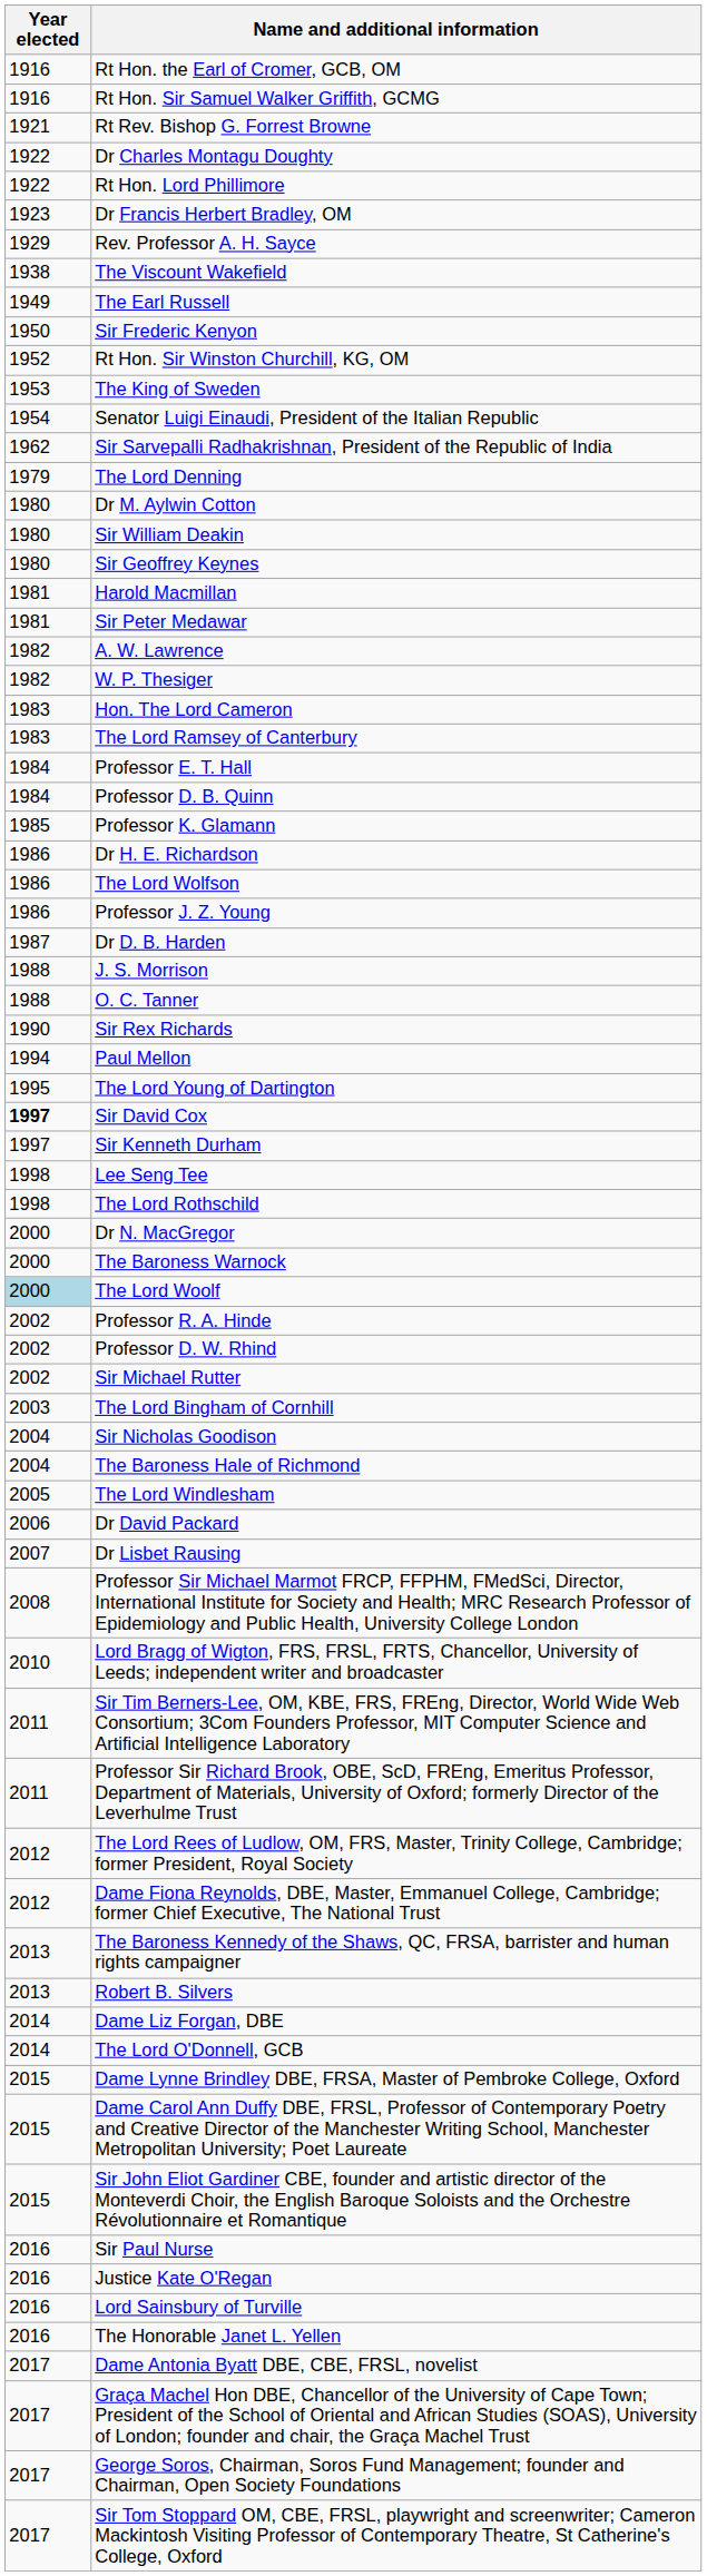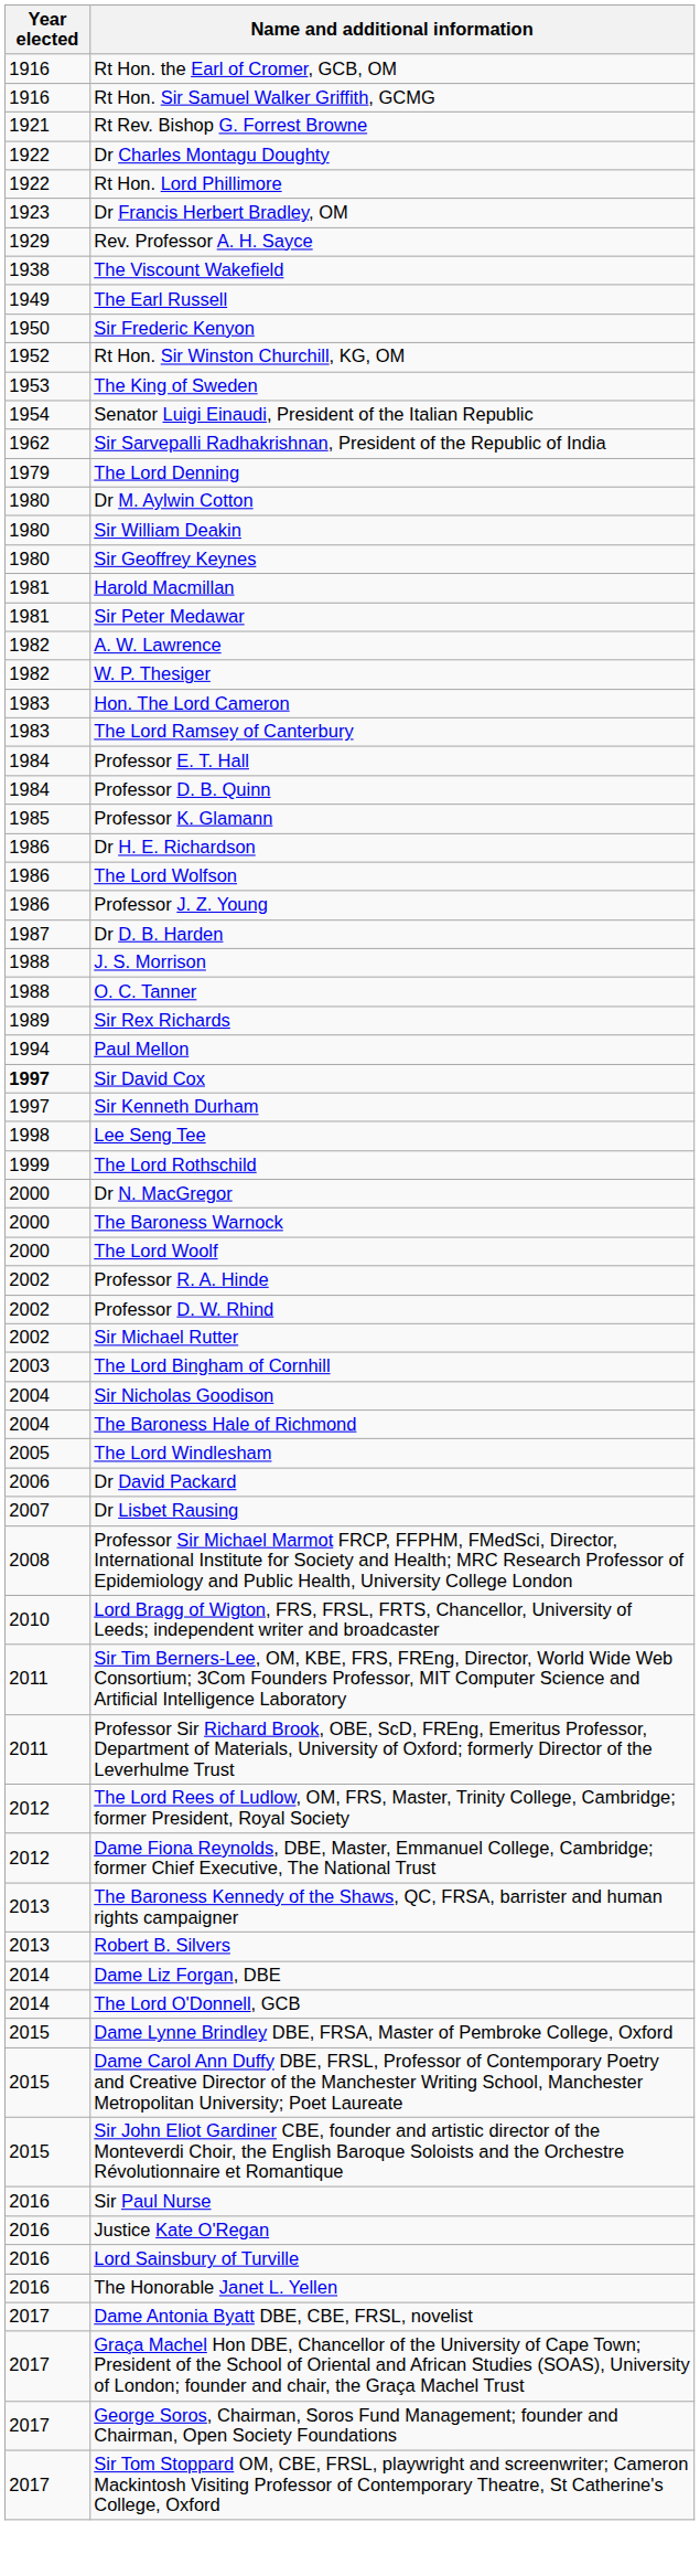 <table class="wikitable">
 <tr>
 <th>Year elected</th>
 <th>Name and additional information</th>
 </tr>
 <tr>
 <td>1916</td>
 <td>Rt Hon. the <a href='#'>Earl of Cromer</a>, GCB, OM</td>
 </tr>
 <tr>
 <td>1916</td>
 <td>Rt Hon. <a href='#'>Sir Samuel Walker Griffith</a>, GCMG</td>
 </tr>
 <tr>
 <td>1921</td>
 <td>Rt Rev. Bishop <a href='#'>G. Forrest Browne</a></td>
 </tr>
 <tr>
 <td>1922</td>
 <td>Dr <a href='#'>Charles Montagu Doughty</a></td>
 </tr>
 <tr>
 <td>1922</td>
 <td>Rt Hon. <a href='#'>Lord Phillimore</a></td>
 </tr>
 <tr>
 <td>1923</td>
 <td>Dr <a href='#'>Francis Herbert Bradley</a>, OM</td>
 </tr>
 <tr>
 <td>1929</td>
 <td>Rev. Professor <a href='#'>A. H. Sayce</a></td>
 </tr>
 <tr>
 <td>1938</td>
 <td><a href='#'>The Viscount Wakefield</a></td>
 </tr>
 <tr>
 <td>1949</td>
 <td><a href='#'>The Earl Russell</a></td>
 </tr>
 <tr>
 <td>1950</td>
 <td><a href='#'>Sir Frederic Kenyon</a></td>
 </tr>
 <tr>
 <td>1952</td>
 <td>Rt Hon. <a href='#'>Sir Winston Churchill</a>, KG, OM</td>
 </tr>
 <tr>
 <td>1953</td>
 <td><a href='#'>The King of Sweden</a></td>
 </tr>
 <tr>
 <td>1954</td>
 <td>Senator <a href='#'>Luigi Einaudi</a>, President of the Italian Republic</td>
 </tr>
 <tr>
 <td>1962</td>
 <td><a href='#'>Sir Sarvepalli Radhakrishnan</a>, President of the Republic of India</td>
 </tr>
 <tr>
 <td>1979</td>
 <td><a href='#'>The Lord Denning</a></td>
 </tr>
 <tr>
 <td>1980</td>
 <td>Dr <a href='#'>M. Aylwin Cotton</a></td>
 </tr>
 <tr>
 <td>1980</td>
 <td><a href='#'>Sir William Deakin</a></td>
 </tr>
 <tr>
 <td>1980</td>
 <td><a href='#'>Sir Geoffrey Keynes</a></td>
 </tr>
 <tr>
 <td>1981</td>
 <td><a href='#'>Harold Macmillan</a></td>
 </tr>
 <tr>
 <td>1981</td>
 <td><a href='#'>Sir Peter Medawar</a></td>
 </tr>
 <tr>
 <td>1982</td>
 <td><a href='#'>A. W. Lawrence</a></td>
 </tr>
 <tr>
 <td>1982</td>
 <td><a href='#'>W. P. Thesiger</a></td>
 </tr>
 <tr>
 <td>1983</td>
 <td><a href='#'>Hon. The Lord Cameron</a></td>
 </tr>
 <tr>
 <td>1983</td>
 <td><a href='#'>The Lord Ramsey of Canterbury</a></td>
 </tr>
 <tr>
 <td>1984</td>
 <td>Professor <a href='#'>E. T. Hall</a></td>
 </tr>
 <tr>
 <td>1984</td>
 <td>Professor <a href='#'>D. B. Quinn</a></td>
 </tr>
 <tr>
 <td>1985</td>
 <td>Professor <a href='#'>K. Glamann</a></td>
 </tr>
 <tr>
 <td>1986</td>
 <td>Dr <a href='#'>H. E. Richardson</a></td>
 </tr>
 <tr>
 <td>1986</td>
 <td><a href='#'>The Lord Wolfson</a></td>
 </tr>
 <tr>
 <td>1986</td>
 <td>Professor <a href='#'>J. Z. Young</a></td>
 </tr>
 <tr>
 <td>1987</td>
 <td>Dr <a href='#'>D. B. Harden</a></td>
 </tr>
 <tr>
 <td>1988</td>
 <td><a href='#'>J. S. Morrison</a></td>
 </tr>
 <tr>
 <td>1988</td>
 <td><a href='#'>O. C. Tanner</a></td>
 </tr>
 <tr>
-<td>1990</td>
+<td>1989</td>
 <td><a href='#'>Sir Rex Richards</a></td>
 </tr>
 <tr>
 <td>1994</td>
 <td><a href='#'>Paul Mellon</a></td>
-</tr>
-<tr>
-<td>1995</td>
-<td><a href='#'>The Lord Young of Dartington</a></td>
 </tr>
 <tr>
 <td><strong>1997</strong></td>
 <td><a href='#'>Sir David Cox</a></td>
 </tr>
 <tr>
 <td>1997</td>
 <td><a href='#'>Sir Kenneth Durham</a></td>
 </tr>
 <tr>
 <td>1998</td>
 <td><a href='#'>Lee Seng Tee</a></td>
 </tr>
 <tr>
-<td>1998</td>
+<td>1999</td>
 <td><a href='#'>The Lord Rothschild</a></td>
 </tr>
 <tr>
 <td>2000</td>
 <td>Dr <a href='#'>N. MacGregor</a></td>
 </tr>
 <tr>
 <td>2000</td>
 <td><a href='#'>The Baroness Warnock</a></td>
 </tr>
 <tr>
-<td style="background: lightblue;">2000</td>
+<td>2000</td>
 <td><a href='#'>The Lord Woolf</a></td>
 </tr>
 <tr>
 <td>2002</td>
 <td>Professor <a href='#'>R. A. Hinde</a></td>
 </tr>
 <tr>
 <td>2002</td>
 <td>Professor <a href='#'>D. W. Rhind</a></td>
 </tr>
 <tr>
 <td>2002</td>
 <td><a href='#'>Sir Michael Rutter</a></td>
 </tr>
 <tr>
 <td>2003</td>
 <td><a href='#'>The Lord Bingham of Cornhill</a></td>
 </tr>
 <tr>
 <td>2004</td>
 <td><a href='#'>Sir Nicholas Goodison</a></td>
 </tr>
 <tr>
 <td>2004</td>
 <td><a href='#'>The Baroness Hale of Richmond</a></td>
 </tr>
 <tr>
 <td>2005</td>
 <td><a href='#'>The Lord Windlesham</a></td>
 </tr>
 <tr>
 <td>2006</td>
 <td>Dr <a href='#'>David Packard</a></td>
 </tr>
 <tr>
 <td>2007</td>
 <td>Dr <a href='#'>Lisbet Rausing</a></td>
 </tr>
 <tr>
 <td>2008</td>
 <td>Professor <a href='#'>Sir Michael Marmot</a> FRCP, FFPHM, FMedSci, Director, International Institute for Society and Health; MRC Research Professor of Epidemiology and Public Health, University College London</td>
 </tr>
 <tr>
 <td>2010</td>
 <td><a href='#'>Lord Bragg of Wigton</a>, FRS, FRSL, FRTS, Chancellor, University of Leeds; independent writer and broadcaster</td>
 </tr>
 <tr>
 <td>2011</td>
 <td><a href='#'>Sir Tim Berners-Lee</a>, OM, KBE, FRS, FREng, Director, World Wide Web Consortium; 3Com Founders Professor, MIT Computer Science and Artificial Intelligence Laboratory</td>
 </tr>
 <tr>
 <td>2011</td>
 <td>Professor Sir <a href='#'>Richard Brook</a>, OBE, ScD, FREng, Emeritus Professor, Department of Materials, University of Oxford; formerly Director of the Leverhulme Trust</td>
 </tr>
 <tr>
 <td>2012</td>
 <td><a href='#'>The Lord Rees of Ludlow</a>, OM, FRS, Master, Trinity College, Cambridge; former President, Royal Society</td>
 </tr>
 <tr>
 <td>2012</td>
 <td><a href='#'>Dame Fiona Reynolds</a>, DBE, Master, Emmanuel College, Cambridge; former Chief Executive, The National Trust</td>
 </tr>
 <tr>
 <td>2013</td>
 <td><a href='#'>The Baroness Kennedy of the Shaws</a>, QC, FRSA, barrister and human rights campaigner</td>
 </tr>
 <tr>
 <td>2013</td>
 <td><a href='#'>Robert B. Silvers</a></td>
 </tr>
 <tr>
 <td>2014</td>
 <td><a href='#'>Dame Liz Forgan</a>, DBE</td>
 </tr>
 <tr>
 <td>2014</td>
 <td><a href='#'>The Lord O'Donnell</a>, GCB</td>
 </tr>
 <tr>
 <td>2015</td>
 <td><a href='#'>Dame Lynne Brindley</a> DBE, FRSA, Master of Pembroke College, Oxford</td>
 </tr>
 <tr>
 <td>2015</td>
 <td><a href='#'>Dame Carol Ann Duffy</a> DBE, FRSL, Professor of Contemporary Poetry and Creative Director of the Manchester Writing School, Manchester Metropolitan University; Poet Laureate</td>
 </tr>
 <tr>
 <td>2015</td>
 <td><a href='#'>Sir John Eliot Gardiner</a> CBE, founder and artistic director of the Monteverdi Choir, the English Baroque Soloists and the Orchestre Révolutionnaire et Romantique</td>
 </tr>
 <tr>
 <td>2016</td>
 <td>Sir <a href='#'>Paul Nurse</a></td>
 </tr>
 <tr>
 <td>2016</td>
 <td>Justice <a href='#'>Kate O'Regan</a></td>
 </tr>
 <tr>
 <td>2016</td>
 <td><a href='#'>Lord Sainsbury of Turville</a></td>
 </tr>
 <tr>
 <td>2016</td>
 <td>The Honorable <a href='#'>Janet L. Yellen</a></td>
 </tr>
 <tr>
 <td>2017</td>
 <td><a href='#'>Dame Antonia Byatt</a> DBE, CBE, FRSL, novelist</td>
 </tr>
 <tr>
 <td>2017</td>
 <td><a href='#'>Graça Machel</a> Hon DBE, Chancellor of the University of Cape Town; President of the School of Oriental and African Studies (SOAS), University of London; founder and chair, the Graça Machel Trust</td>
 </tr>
 <tr>
 <td>2017</td>
 <td><a href='#'>George Soros</a>, Chairman, Soros Fund Management; founder and Chairman, Open Society Foundations</td>
 </tr>
 <tr>
 <td>2017</td>
 <td><a href='#'>Sir Tom Stoppard</a> OM, CBE, FRSL, playwright and screenwriter; Cameron Mackintosh Visiting Professor of Contemporary Theatre, St Catherine's College, Oxford</td>
 </tr>
 </table>
